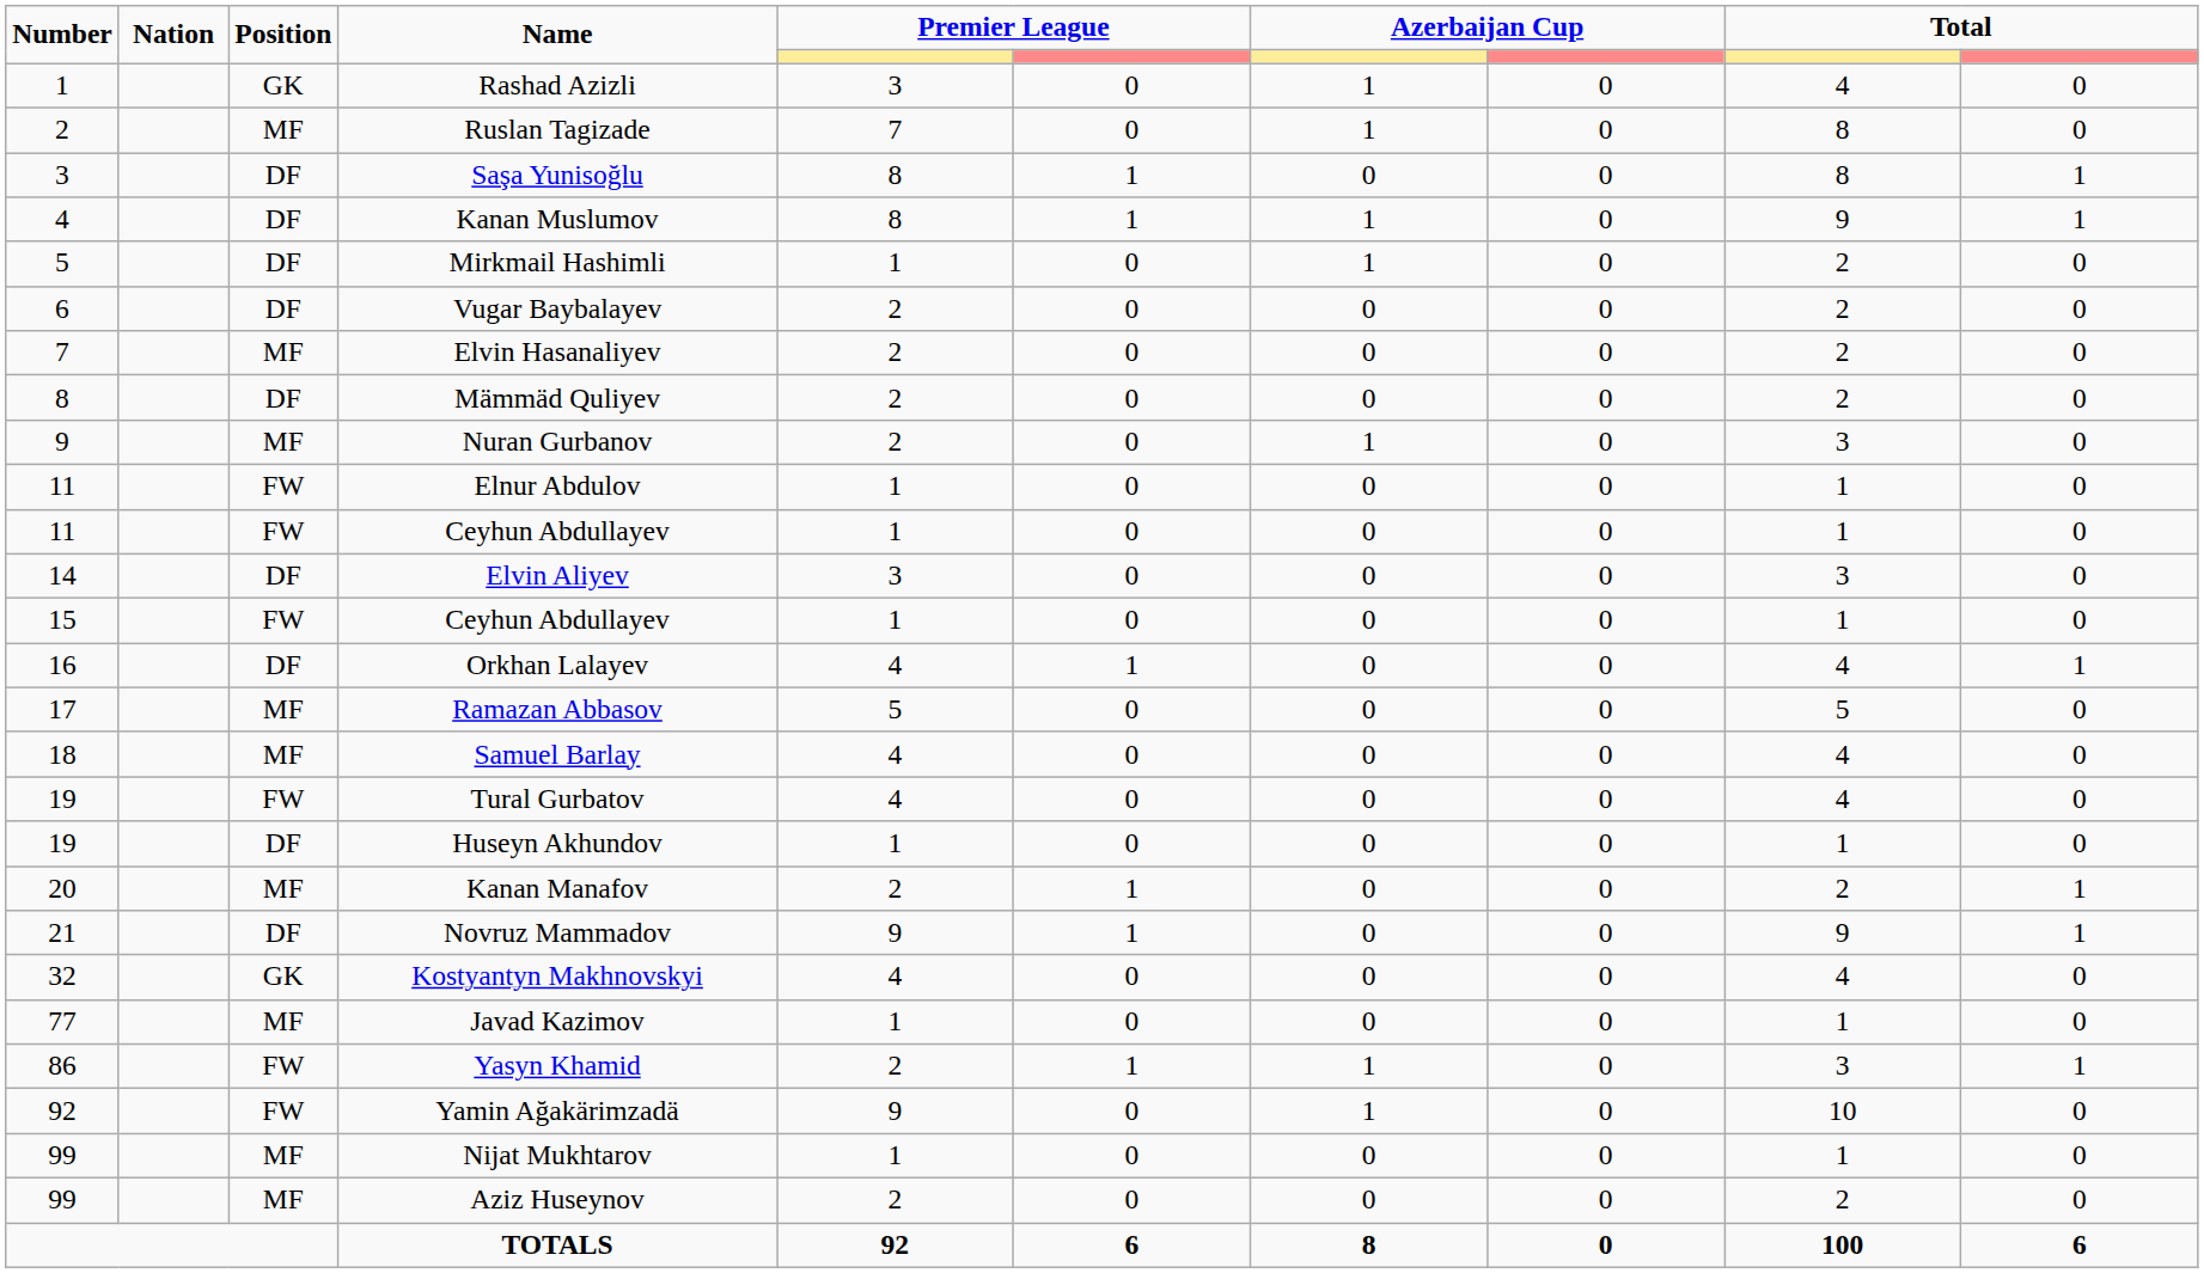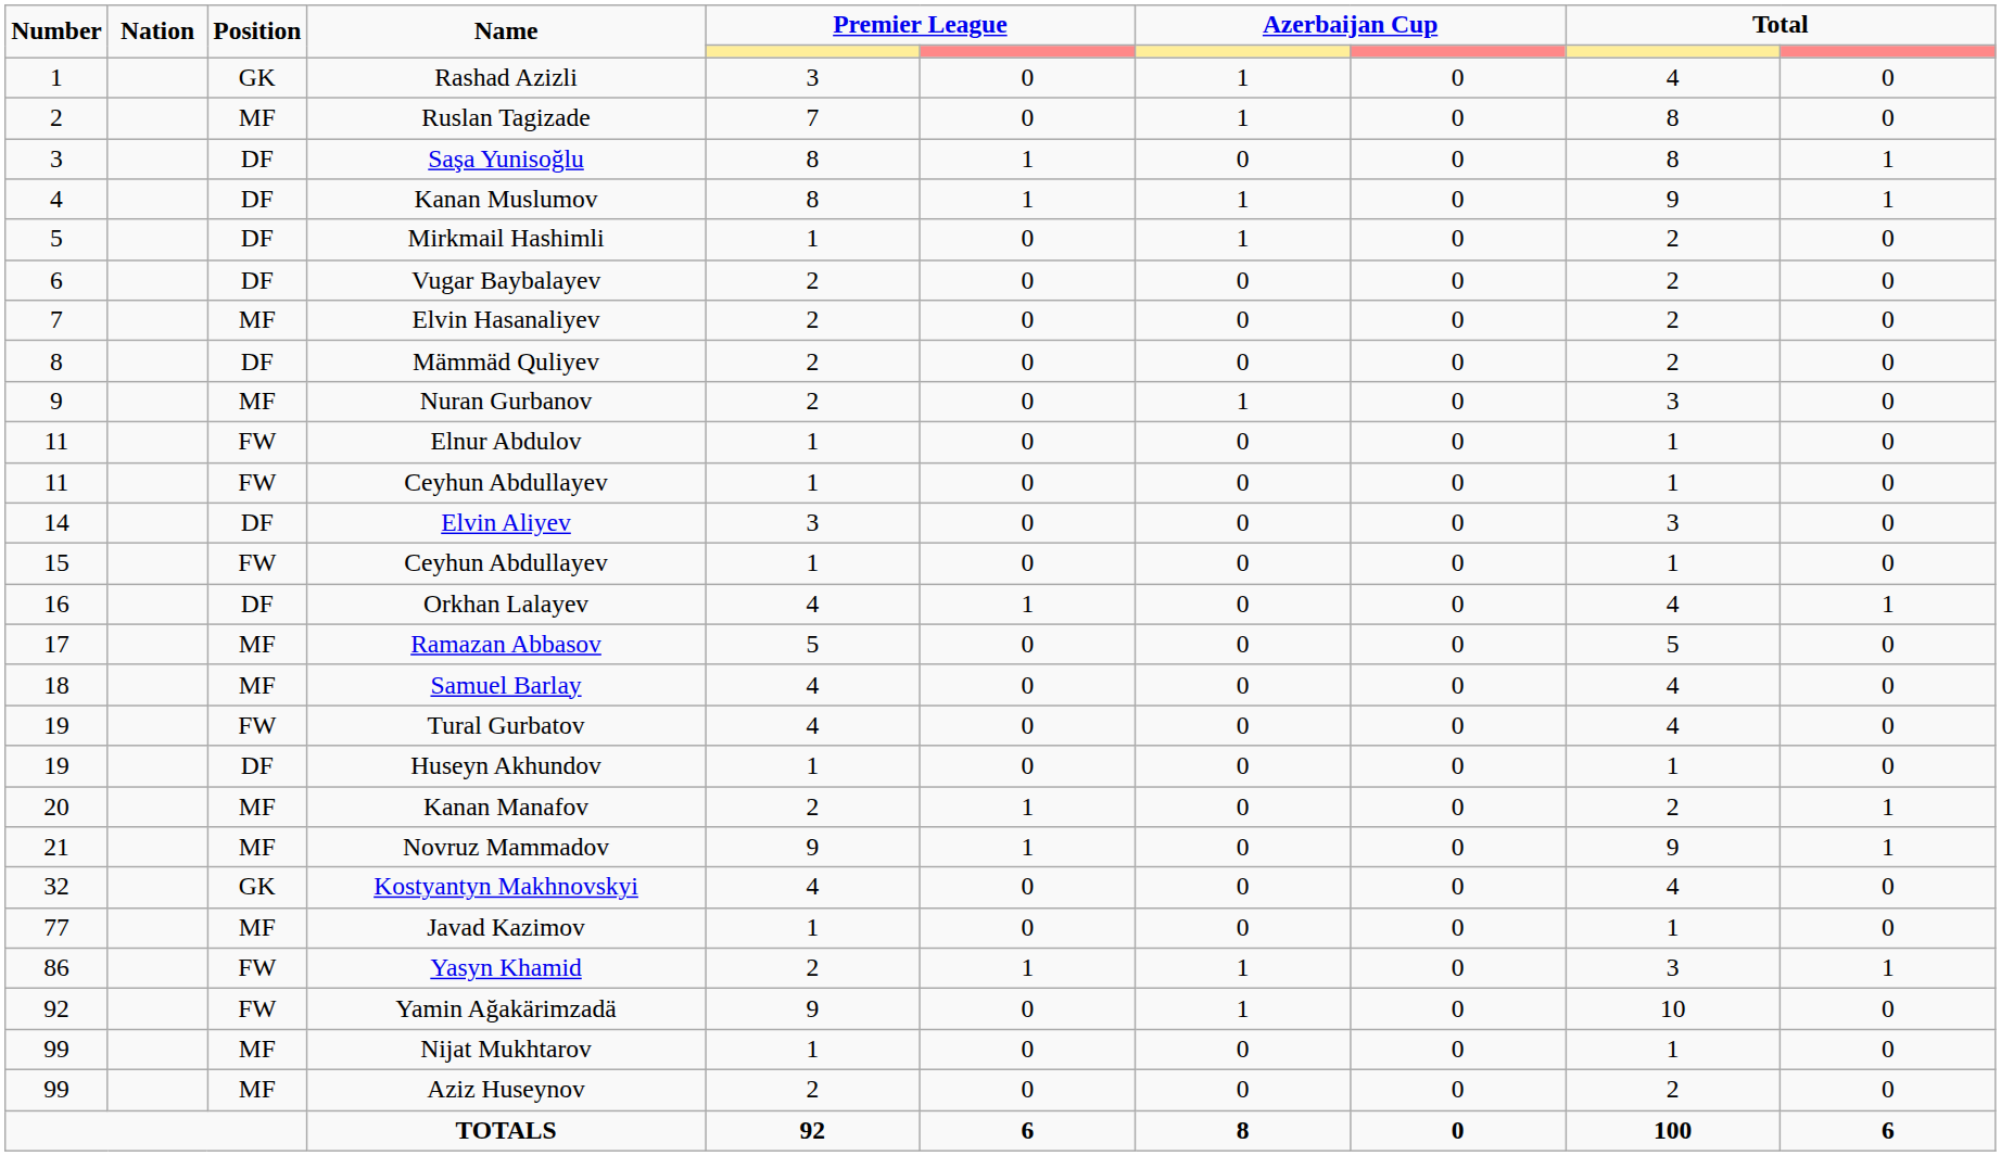 <table class="wikitable" style="text-align:center;">
 <tr>
 <td rowspan="2"  style="width:5%; text-align:center;"><strong>Number</strong></td>
 <td rowspan="2"  style="width:5%; text-align:center;"><strong>Nation</strong></td>
 <td rowspan="2"  style="width:5%; text-align:center;"><strong>Position</strong></td>
 <td rowspan="2"  style="width:20%; text-align:center;"><strong>Name</strong></td>
 <td colspan="2" style="text-align:center;"><strong><a href='#'>Premier League</a></strong></td>
 <td colspan="2" style="text-align:center;"><strong><a href='#'>Azerbaijan Cup</a></strong></td>
 <td colspan="2" style="text-align:center;"><strong>Total</strong></td>
 </tr>
 <tr>
 <th style="width:60px; background:#fe9;"></th>
 <th style="width:60px; background:#ff8888;"></th>
 <th style="width:60px; background:#fe9;"></th>
 <th style="width:60px; background:#ff8888;"></th>
 <th style="width:60px; background:#fe9;"></th>
 <th style="width:60px; background:#ff8888;"></th>
 </tr>
 <tr>
 <td>1</td>
 <td></td>
 <td>GK</td>
 <td>Rashad Azizli</td>
 <td>3</td>
 <td>0</td>
 <td>1</td>
 <td>0</td>
 <td>4</td>
 <td>0</td>
 </tr>
 <tr>
 <td>2</td>
 <td></td>
 <td>MF</td>
 <td>Ruslan Tagizade</td>
 <td>7</td>
 <td>0</td>
 <td>1</td>
 <td>0</td>
 <td>8</td>
 <td>0</td>
 </tr>
 <tr>
 <td>3</td>
 <td></td>
 <td>DF</td>
 <td><a href='#'>Saşa Yunisoğlu</a></td>
 <td>8</td>
 <td>1</td>
 <td>0</td>
 <td>0</td>
 <td>8</td>
 <td>1</td>
 </tr>
 <tr>
 <td>4</td>
 <td></td>
 <td>DF</td>
 <td>Kanan Muslumov</td>
 <td>8</td>
 <td>1</td>
 <td>1</td>
 <td>0</td>
 <td>9</td>
 <td>1</td>
 </tr>
 <tr>
 <td>5</td>
 <td></td>
 <td>DF</td>
 <td>Mirkmail Hashimli</td>
 <td>1</td>
 <td>0</td>
 <td>1</td>
 <td>0</td>
 <td>2</td>
 <td>0</td>
 </tr>
 <tr>
 <td>6</td>
 <td></td>
 <td>DF</td>
 <td>Vugar Baybalayev</td>
 <td>2</td>
 <td>0</td>
 <td>0</td>
 <td>0</td>
 <td>2</td>
 <td>0</td>
 </tr>
 <tr>
 <td>7</td>
 <td></td>
 <td>MF</td>
 <td>Elvin Hasanaliyev</td>
 <td>2</td>
 <td>0</td>
 <td>0</td>
 <td>0</td>
 <td>2</td>
 <td>0</td>
 </tr>
 <tr>
 <td>8</td>
 <td></td>
 <td>DF</td>
 <td>Mämmäd Quliyev</td>
 <td>2</td>
 <td>0</td>
 <td>0</td>
 <td>0</td>
 <td>2</td>
 <td>0</td>
 </tr>
 <tr>
 <td>9</td>
 <td></td>
 <td>MF</td>
 <td>Nuran Gurbanov</td>
 <td>2</td>
 <td>0</td>
 <td>1</td>
 <td>0</td>
 <td>3</td>
 <td>0</td>
 </tr>
 <tr>
 <td>11</td>
 <td></td>
 <td>FW</td>
 <td>Elnur Abdulov</td>
 <td>1</td>
 <td>0</td>
 <td>0</td>
 <td>0</td>
 <td>1</td>
 <td>0</td>
 </tr>
 <tr>
 <td>11</td>
 <td></td>
 <td>FW</td>
 <td>Ceyhun Abdullayev</td>
 <td>1</td>
 <td>0</td>
 <td>0</td>
 <td>0</td>
 <td>1</td>
 <td>0</td>
 </tr>
 <tr>
 <td>14</td>
 <td></td>
 <td>DF</td>
 <td><a href='#'>Elvin Aliyev</a></td>
 <td>3</td>
 <td>0</td>
 <td>0</td>
 <td>0</td>
 <td>3</td>
 <td>0</td>
 </tr>
 <tr>
 <td>15</td>
 <td></td>
 <td>FW</td>
 <td>Ceyhun Abdullayev</td>
 <td>1</td>
 <td>0</td>
 <td>0</td>
 <td>0</td>
 <td>1</td>
 <td>0</td>
 </tr>
 <tr>
 <td>16</td>
 <td></td>
 <td>DF</td>
 <td>Orkhan Lalayev</td>
 <td>4</td>
 <td>1</td>
 <td>0</td>
 <td>0</td>
 <td>4</td>
 <td>1</td>
 </tr>
 <tr>
 <td>17</td>
 <td></td>
 <td>MF</td>
 <td><a href='#'>Ramazan Abbasov</a></td>
 <td>5</td>
 <td>0</td>
 <td>0</td>
 <td>0</td>
 <td>5</td>
 <td>0</td>
 </tr>
 <tr>
 <td>18</td>
 <td></td>
 <td>MF</td>
 <td><a href='#'>Samuel Barlay</a></td>
 <td>4</td>
 <td>0</td>
 <td>0</td>
 <td>0</td>
 <td>4</td>
 <td>0</td>
 </tr>
 <tr>
 <td>19</td>
 <td></td>
 <td>FW</td>
 <td>Tural Gurbatov</td>
 <td>4</td>
 <td>0</td>
 <td>0</td>
 <td>0</td>
 <td>4</td>
 <td>0</td>
 </tr>
 <tr>
 <td>19</td>
 <td></td>
 <td>DF</td>
 <td>Huseyn Akhundov</td>
 <td>1</td>
 <td>0</td>
 <td>0</td>
 <td>0</td>
 <td>1</td>
 <td>0</td>
 </tr>
 <tr>
 <td>20</td>
 <td></td>
 <td>MF</td>
 <td>Kanan Manafov</td>
 <td>2</td>
 <td>1</td>
 <td>0</td>
 <td>0</td>
 <td>2</td>
 <td>1</td>
 </tr>
 <tr>
 <td>21</td>
 <td></td>
-<td>DF</td>
+<td>MF</td>
 <td>Novruz Mammadov</td>
 <td>9</td>
 <td>1</td>
 <td>0</td>
 <td>0</td>
 <td>9</td>
 <td>1</td>
 </tr>
 <tr>
 <td>32</td>
 <td></td>
 <td>GK</td>
 <td><a href='#'>Kostyantyn Makhnovskyi</a></td>
 <td>4</td>
 <td>0</td>
 <td>0</td>
 <td>0</td>
 <td>4</td>
 <td>0</td>
 </tr>
 <tr>
 <td>77</td>
 <td></td>
 <td>MF</td>
 <td>Javad Kazimov</td>
 <td>1</td>
 <td>0</td>
 <td>0</td>
 <td>0</td>
 <td>1</td>
 <td>0</td>
 </tr>
 <tr>
 <td>86</td>
 <td></td>
 <td>FW</td>
 <td><a href='#'>Yasyn Khamid</a></td>
 <td>2</td>
 <td>1</td>
 <td>1</td>
 <td>0</td>
 <td>3</td>
 <td>1</td>
 </tr>
 <tr>
 <td>92</td>
 <td></td>
 <td>FW</td>
 <td>Yamin Ağakärimzadä</td>
 <td>9</td>
 <td>0</td>
 <td>1</td>
 <td>0</td>
 <td>10</td>
 <td>0</td>
 </tr>
 <tr>
 <td>99</td>
 <td></td>
 <td>MF</td>
 <td>Nijat Mukhtarov</td>
 <td>1</td>
 <td>0</td>
 <td>0</td>
 <td>0</td>
 <td>1</td>
 <td>0</td>
 </tr>
 <tr>
 <td>99</td>
 <td></td>
 <td>MF</td>
 <td>Aziz Huseynov</td>
 <td>2</td>
 <td>0</td>
 <td>0</td>
 <td>0</td>
 <td>2</td>
 <td>0</td>
 </tr>
 <tr>
 <td colspan="3"></td>
 <td><strong>TOTALS</strong></td>
 <td><strong>92</strong></td>
 <td><strong>6</strong></td>
 <td><strong>8</strong></td>
 <td><strong>0</strong></td>
 <td><strong>100</strong></td>
 <td><strong>6</strong></td>
 </tr>
 </table>
